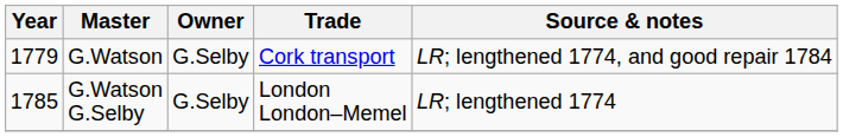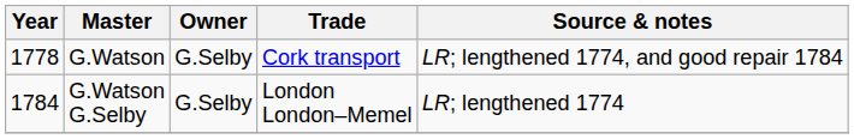 <table class=" wikitable">
 <tr>
 <th>Year</th>
 <th>Master</th>
 <th>Owner</th>
 <th>Trade</th>
 <th>Source & notes</th>
 </tr>
 <tr>
-<td>1779</td>
+<td>1778</td>
 <td>G.Watson</td>
 <td>G.Selby</td>
 <td><a href='#'>Cork transport</a></td>
 <td><em>LR</em>; lengthened 1774, and good repair 1784</td>
 </tr>
 <tr>
-<td>1785</td>
+<td>1784</td>
 <td>G.Watson<br>G.Selby</td>
 <td>G.Selby</td>
 <td>London<br>London–Memel</td>
 <td><em>LR</em>; lengthened 1774</td>
 </tr>
 <tr>
 </tr>
 </table>
